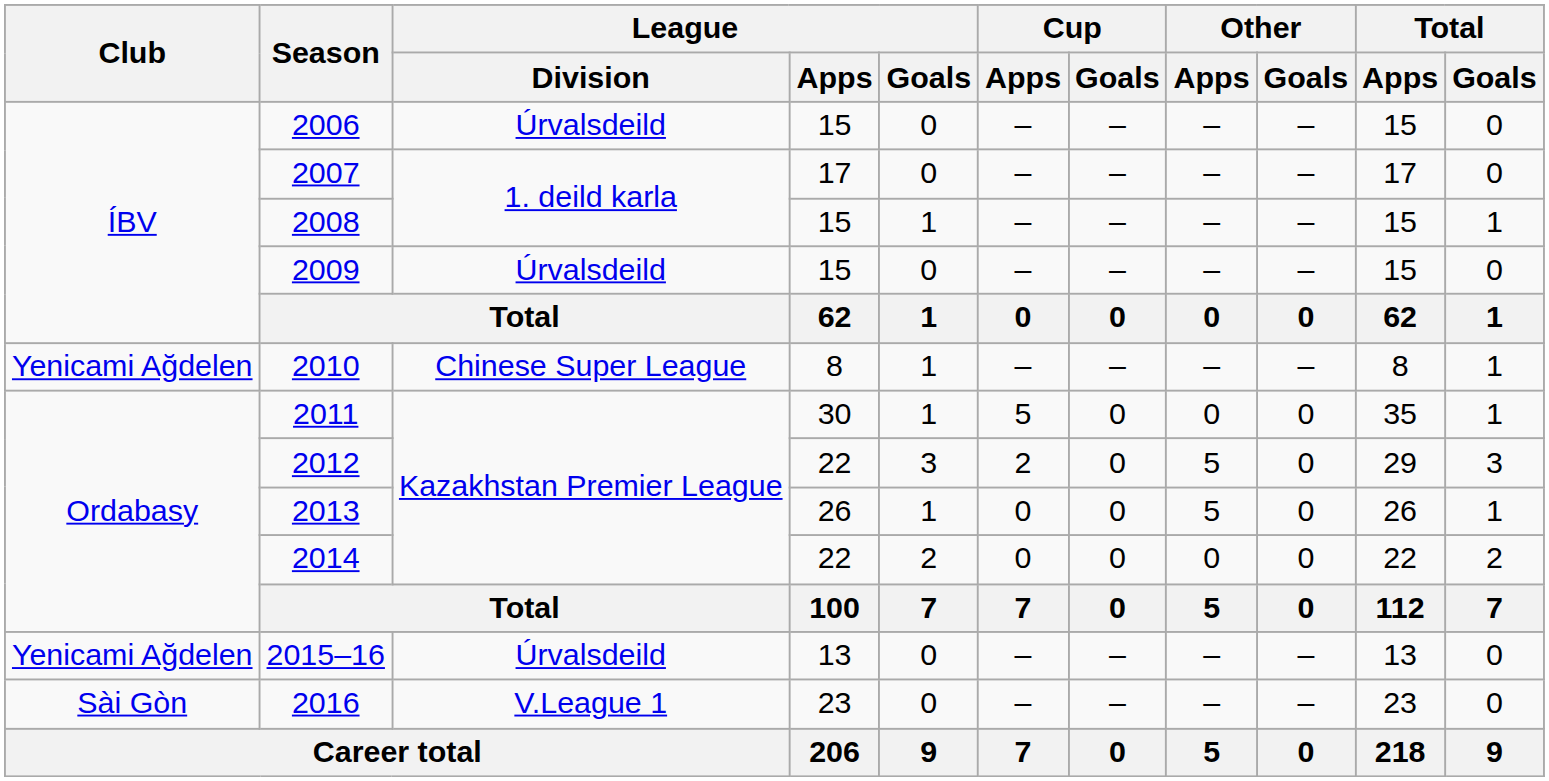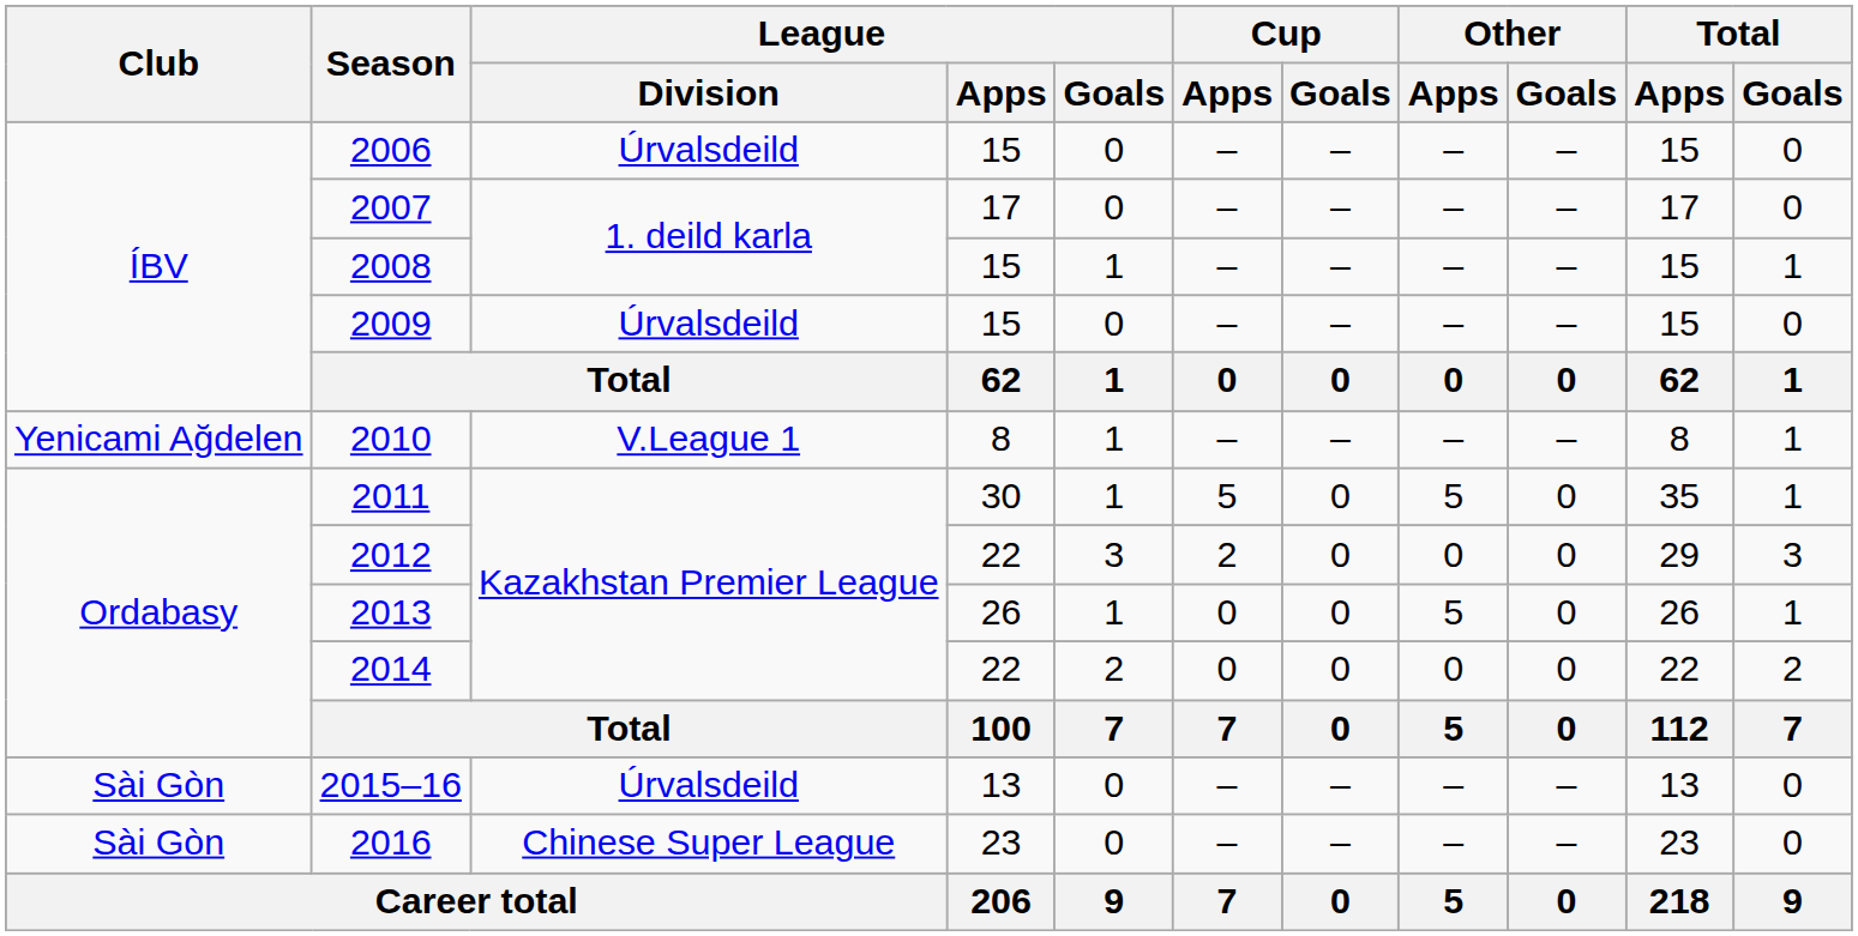 <table class="wikitable" style="text-align: center;">
 <tr>
 <th rowspan="2">Club</th>
 <th rowspan="2">Season</th>
 <th colspan="3">League</th>
 <th colspan="2">Cup</th>
 <th colspan="2">Other</th>
 <th colspan="2">Total</th>
 </tr>
 <tr>
 <th>Division</th>
 <th>Apps</th>
 <th>Goals</th>
 <th>Apps</th>
 <th>Goals</th>
 <th>Apps</th>
 <th>Goals</th>
 <th>Apps</th>
 <th>Goals</th>
 </tr>
 <tr>
 <td rowspan="5" valign="center"><a href='#'>ÍBV</a></td>
 <td><a href='#'>2006</a></td>
 <td><a href='#'>Úrvalsdeild</a></td>
 <td>15</td>
 <td>0</td>
 <td>–</td>
 <td>–</td>
 <td>–</td>
 <td>–</td>
 <td>15</td>
 <td>0</td>
 </tr>
 <tr>
 <td><a href='#'>2007</a></td>
 <td rowspan="2" valign="center"><a href='#'>1. deild karla</a></td>
 <td>17</td>
 <td>0</td>
 <td>–</td>
 <td>–</td>
 <td>–</td>
 <td>–</td>
 <td>17</td>
 <td>0</td>
 </tr>
 <tr>
 <td><a href='#'>2008</a></td>
 <td>15</td>
 <td>1</td>
 <td>–</td>
 <td>–</td>
 <td>–</td>
 <td>–</td>
 <td>15</td>
 <td>1</td>
 </tr>
 <tr>
 <td><a href='#'>2009</a></td>
 <td><a href='#'>Úrvalsdeild</a></td>
 <td>15</td>
 <td>0</td>
 <td>–</td>
 <td>–</td>
 <td>–</td>
 <td>–</td>
 <td>15</td>
 <td>0</td>
 </tr>
 <tr>
 <th colspan="2">Total</th>
 <th>62</th>
 <th>1</th>
 <th>0</th>
 <th>0</th>
 <th>0</th>
 <th>0</th>
 <th>62</th>
 <th>1</th>
 </tr>
 <tr>
 <td rowspan="1" valign="center"><a href='#'>Yenicami Ağdelen</a></td>
 <td><a href='#'>2010</a></td>
-<td><a href='#'>Chinese Super League</a></td>
+<td><a href='#'>V.League 1</a></td>
 <td>8</td>
 <td>1</td>
 <td>–</td>
 <td>–</td>
 <td>–</td>
 <td>–</td>
 <td>8</td>
 <td>1</td>
 </tr>
 <tr>
 <td rowspan="5" valign="center"><a href='#'>Ordabasy</a></td>
 <td><a href='#'>2011</a></td>
 <td rowspan="4" valign="center"><a href='#'>Kazakhstan Premier League</a></td>
 <td>30</td>
 <td>1</td>
 <td>5</td>
 <td>0</td>
-<td>0</td>
+<td>5</td>
 <td>0</td>
 <td>35</td>
 <td>1</td>
 </tr>
 <tr>
 <td><a href='#'>2012</a></td>
 <td>22</td>
 <td>3</td>
 <td>2</td>
 <td>0</td>
-<td>5</td>
+<td>0</td>
 <td>0</td>
 <td>29</td>
 <td>3</td>
 </tr>
 <tr>
 <td><a href='#'>2013</a></td>
 <td>26</td>
 <td>1</td>
 <td>0</td>
 <td>0</td>
 <td>5</td>
 <td>0</td>
 <td>26</td>
 <td>1</td>
 </tr>
 <tr>
 <td><a href='#'>2014</a></td>
 <td>22</td>
 <td>2</td>
 <td>0</td>
 <td>0</td>
 <td>0</td>
 <td>0</td>
 <td>22</td>
 <td>2</td>
 </tr>
 <tr>
 <th colspan="2">Total</th>
 <th>100</th>
 <th>7</th>
 <th>7</th>
 <th>0</th>
 <th>5</th>
 <th>0</th>
 <th>112</th>
 <th>7</th>
 </tr>
 <tr>
-<td rowspan="1" valign="center"><a href='#'>Yenicami Ağdelen</a></td>
+<td rowspan="1" valign="center"><a href='#'>Sài Gòn</a></td>
 <td><a href='#'>2015–16</a></td>
 <td><a href='#'>Úrvalsdeild</a></td>
 <td>13</td>
 <td>0</td>
 <td>–</td>
 <td>–</td>
 <td>–</td>
 <td>–</td>
 <td>13</td>
 <td>0</td>
 </tr>
 <tr>
 <td rowspan="1" valign="center"><a href='#'>Sài Gòn</a></td>
 <td><a href='#'>2016</a></td>
-<td><a href='#'>V.League 1</a></td>
+<td><a href='#'>Chinese Super League</a></td>
 <td>23</td>
 <td>0</td>
 <td>–</td>
 <td>–</td>
 <td>–</td>
 <td>–</td>
 <td>23</td>
 <td>0</td>
 </tr>
 <tr>
 <th colspan="3">Career total</th>
 <th>206</th>
 <th>9</th>
 <th>7</th>
 <th>0</th>
 <th>5</th>
 <th>0</th>
 <th>218</th>
 <th>9</th>
 </tr>
 </table>
